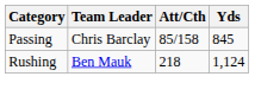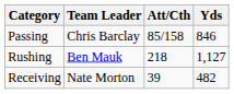 <table class="wikitable">
 <tr>
 <th>Category</th>
 <th>Team Leader</th>
 <th>Att/Cth</th>
 <th>Yds</th>
 </tr>
 <tr style="background: ##ddffdd;">
 <td>Passing</td>
 <td>Chris Barclay</td>
 <td>85/158</td>
-<td>845</td>
+<td>846</td>
 </tr>
 <tr style="background: ##ffdddd;">
 <td>Rushing</td>
 <td><a href='#'>Ben Mauk</a></td>
 <td>218</td>
-<td>1,124</td>
+<td>1,127</td>
+</tr>
+<tr style="background: ##ddffdd;">
+<td>Receiving</td>
+<td>Nate Morton</td>
+<td>39</td>
+<td>482</td>
 </tr>
 </table>
